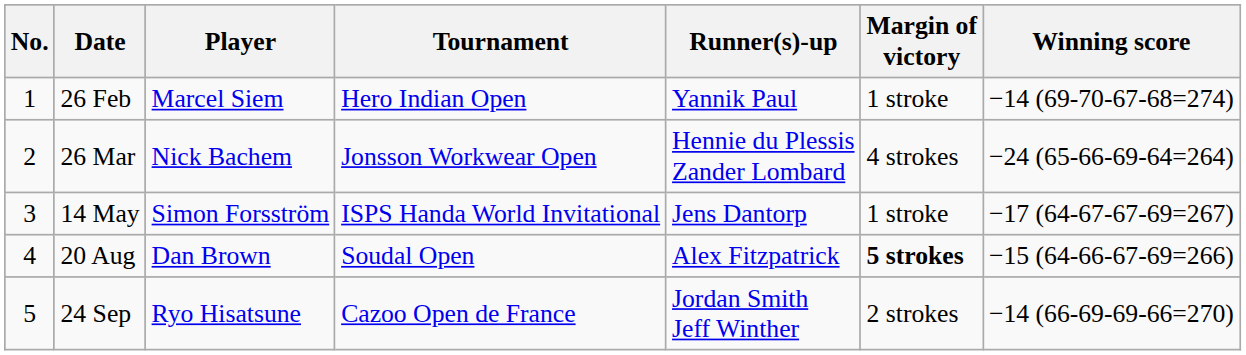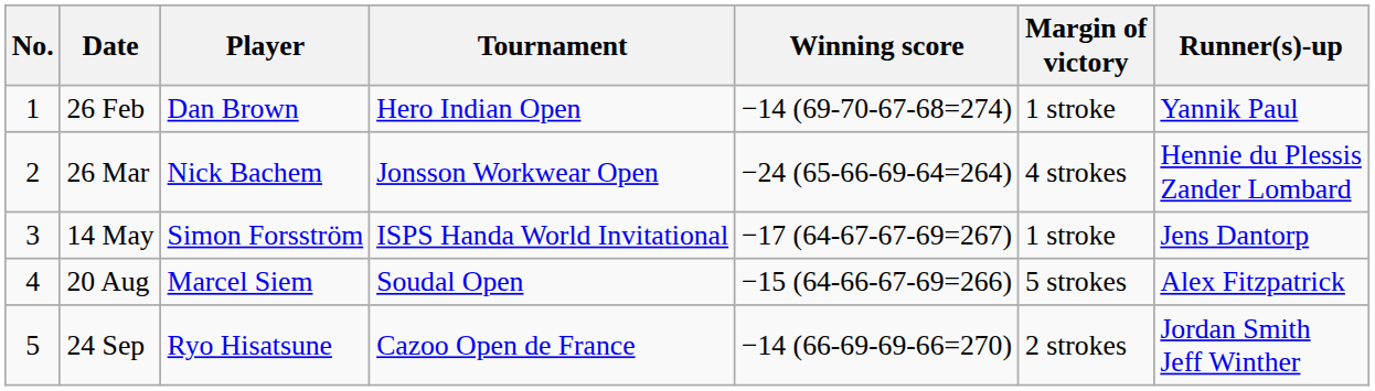 <table class="wikitable" style="font-size:95%;">
 <tr>
 <th>No.</th>
 <th>Date</th>
 <th>Player</th>
 <th>Tournament</th>
+<th>Winning score</th>
+<th>Margin of<br>victory</th>
 <th>Runner(s)-up</th>
-<th>Margin of<br>victory</th>
-<th>Winning score</th>
 </tr>
 <tr>
 <td align=center>1</td>
 <td>26 Feb</td>
-<td> <a href='#'>Marcel Siem</a></td>
+<td> <a href='#'>Dan Brown</a></td>
 <td><a href='#'>Hero Indian Open</a></td>
+<td>−14 (69-70-67-68=274)</td>
+<td>1 stroke</td>
 <td> <a href='#'>Yannik Paul</a></td>
-<td>1 stroke</td>
-<td>−14 (69-70-67-68=274)</td>
 </tr>
 <tr>
 <td align=center>2</td>
 <td>26 Mar</td>
 <td> <a href='#'>Nick Bachem</a></td>
 <td><a href='#'>Jonsson Workwear Open</a></td>
+<td>−24 (65-66-69-64=264)</td>
+<td>4 strokes</td>
 <td> <a href='#'>Hennie du Plessis</a><br> <a href='#'>Zander Lombard</a></td>
-<td>4 strokes</td>
-<td>−24 (65-66-69-64=264)</td>
 </tr>
 <tr>
 <td align=center>3</td>
 <td>14 May</td>
 <td> <a href='#'>Simon Forsström</a></td>
 <td><a href='#'>ISPS Handa World Invitational</a></td>
+<td>−17 (64-67-67-69=267)</td>
+<td>1 stroke</td>
 <td> <a href='#'>Jens Dantorp</a></td>
-<td>1 stroke</td>
-<td>−17 (64-67-67-69=267)</td>
 </tr>
 <tr>
 <td align=center>4</td>
 <td>20 Aug</td>
-<td> <a href='#'>Dan Brown</a></td>
+<td> <a href='#'>Marcel Siem</a></td>
 <td><a href='#'>Soudal Open</a></td>
+<td>−15 (64-66-67-69=266)</td>
+<td>5 strokes</td>
 <td> <a href='#'>Alex Fitzpatrick</a></td>
-<td><strong>5 strokes</strong></td>
-<td>−15 (64-66-67-69=266)</td>
 </tr>
 <tr>
 <td align=center>5</td>
 <td>24 Sep</td>
 <td> <a href='#'>Ryo Hisatsune</a></td>
 <td><a href='#'>Cazoo Open de France</a></td>
+<td>−14 (66-69-69-66=270)</td>
+<td>2 strokes</td>
 <td> <a href='#'>Jordan Smith</a><br> <a href='#'>Jeff Winther</a></td>
-<td>2 strokes</td>
-<td>−14 (66-69-69-66=270)</td>
 </tr>
 </table>
